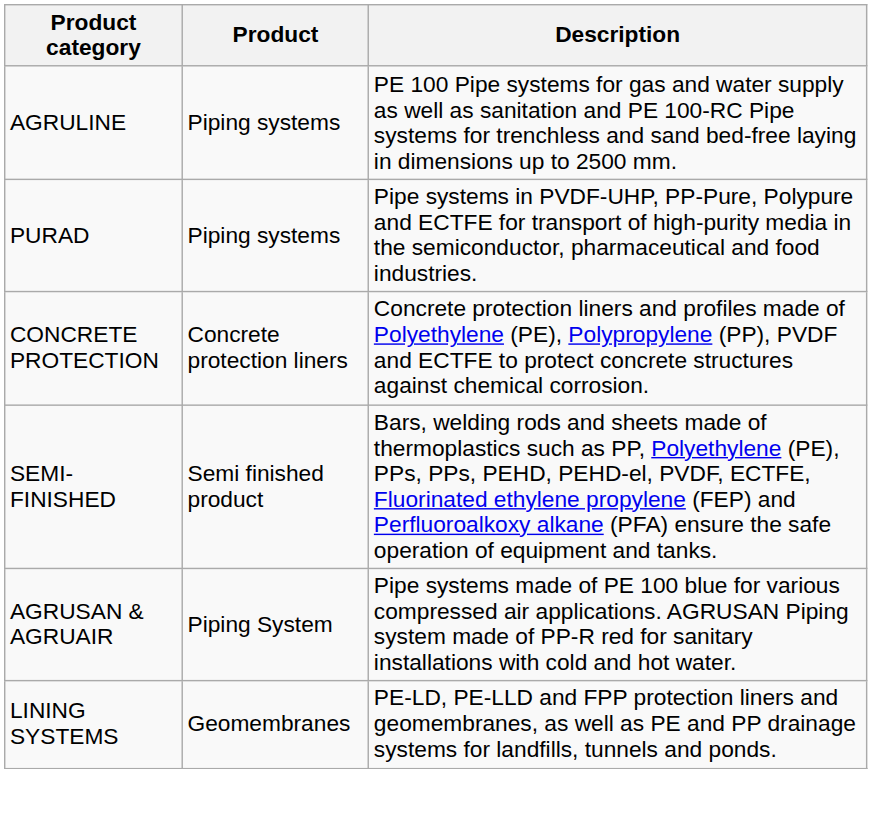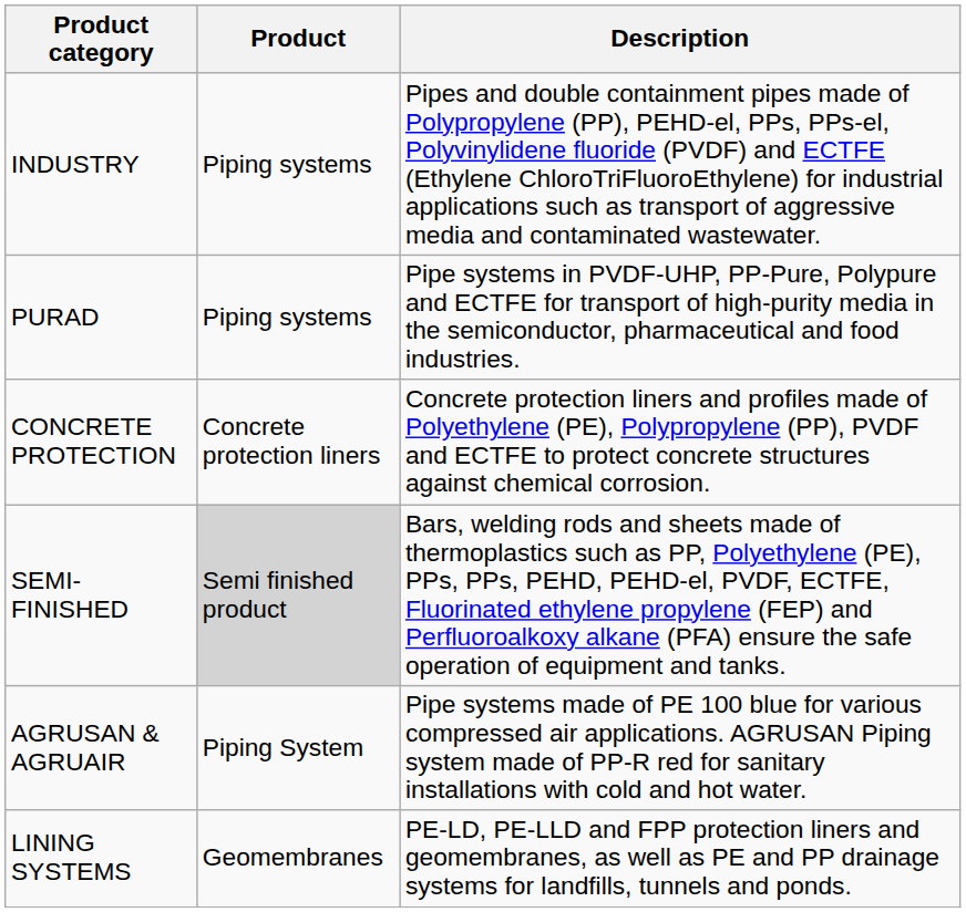 <table class="wikitable">
 <tr>
 <th>Product category</th>
 <th>Product</th>
 <th>Description</th>
 </tr>
 <tr>
-<td>AGRULINE</td>
+<td>INDUSTRY</td>
 <td>Piping systems</td>
-<td>PE 100 Pipe systems for gas and water supply as well as sanitation and PE 100-RC Pipe systems for trenchless and sand bed-free laying in dimensions up to 2500 mm.</td>
+<td>Pipes and double containment pipes made of <a href='#'>Polypropylene</a> (PP), PEHD-el, PPs, PPs-el, <a href='#'>Polyvinylidene fluoride</a> (PVDF) and <a href='#'>ECTFE</a> (Ethylene ChloroTriFluoroEthylene) for industrial applications such as transport of aggressive media and contaminated wastewater.</td>
 </tr>
 <tr>
 <td>PURAD</td>
 <td>Piping systems</td>
 <td>Pipe systems in PVDF-UHP, PP-Pure, Polypure and ECTFE for transport of high-purity media in the semiconductor, pharmaceutical and food industries.</td>
 </tr>
 <tr>
 <td>CONCRETE PROTECTION</td>
 <td>Concrete protection liners</td>
 <td>Concrete protection liners and profiles made of <a href='#'>Polyethylene</a> (PE), <a href='#'>Polypropylene</a> (PP), PVDF and ECTFE to protect concrete structures against chemical corrosion.</td>
 </tr>
 <tr>
 <td>SEMI-FINISHED</td>
-<td>Semi finished product</td>
+<td style="background: lightgrey;">Semi finished product</td>
 <td>Bars, welding rods and sheets made of thermoplastics such as PP, <a href='#'>Polyethylene</a> (PE), PPs, PPs, PEHD, PEHD-el, PVDF, ECTFE, <a href='#'>Fluorinated ethylene propylene</a> (FEP) and <a href='#'>Perfluoroalkoxy alkane</a> (PFA) ensure the safe operation of equipment and tanks.</td>
 </tr>
 <tr>
 <td>AGRUSAN & AGRUAIR</td>
 <td>Piping System</td>
 <td>Pipe systems made of PE 100 blue for various compressed air applications. AGRUSAN Piping system made of PP-R red for sanitary installations with cold and hot water.</td>
 </tr>
 <tr>
 <td>LINING SYSTEMS</td>
 <td>Geomembranes</td>
 <td>PE-LD, PE-LLD and FPP protection liners and geomembranes, as well as PE and PP drainage systems for landfills, tunnels and ponds.</td>
 </tr>
 <tr>
 </tr>
 </table>
